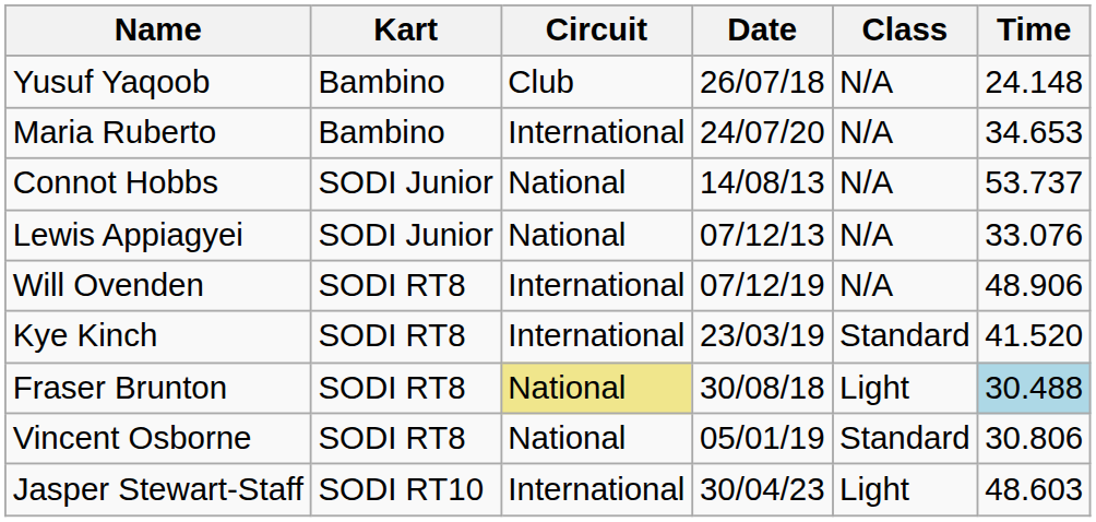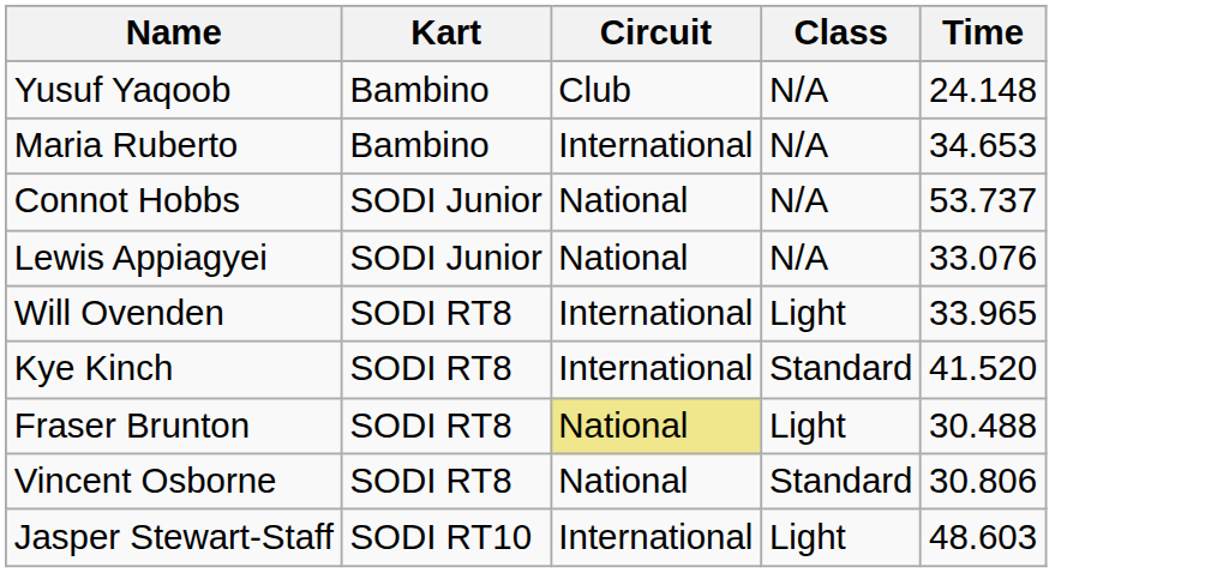 <table class="wikitable sortable">
 <tr>
 <th>Name</th>
 <th>Kart</th>
 <th>Circuit</th>
-<th>Date</th>
 <th>Class</th>
 <th>Time</th>
 </tr>
 <tr>
 <td>Yusuf Yaqoob</td>
 <td>Bambino</td>
 <td>Club</td>
-<td>26/07/18</td>
 <td>N/A</td>
 <td>24.148</td>
 </tr>
 <tr>
 <td>Maria Ruberto</td>
 <td>Bambino</td>
 <td>International</td>
-<td>24/07/20</td>
 <td>N/A</td>
 <td>34.653</td>
 </tr>
 <tr>
 <td>Connot Hobbs</td>
 <td>SODI Junior</td>
 <td>National</td>
-<td>14/08/13</td>
 <td>N/A</td>
 <td>53.737</td>
 </tr>
 <tr>
 <td>Lewis Appiagyei</td>
 <td>SODI Junior</td>
 <td>National</td>
-<td>07/12/13</td>
 <td>N/A</td>
 <td>33.076</td>
 </tr>
 <tr>
 <td>Will Ovenden</td>
 <td>SODI RT8</td>
 <td>International</td>
-<td>07/12/19</td>
-<td>N/A</td>
-<td>48.906</td>
+<td>Light</td>
+<td>33.965</td>
 </tr>
 <tr>
 <td>Kye Kinch</td>
 <td>SODI RT8</td>
 <td>International</td>
-<td>23/03/19</td>
 <td>Standard</td>
 <td>41.520</td>
 </tr>
 <tr>
 <td>Fraser Brunton</td>
 <td>SODI RT8</td>
 <td style="background: khaki;">National</td>
-<td>30/08/18</td>
 <td>Light</td>
-<td style="background: lightblue;">30.488</td>
+<td>30.488</td>
 </tr>
 <tr>
 <td>Vincent Osborne</td>
 <td>SODI RT8</td>
 <td>National</td>
-<td>05/01/19</td>
 <td>Standard</td>
 <td>30.806</td>
 </tr>
 <tr>
 <td>Jasper Stewart-Staff</td>
 <td>SODI RT10</td>
 <td>International</td>
-<td>30/04/23</td>
 <td>Light</td>
 <td>48.603</td>
 </tr>
 </table>
